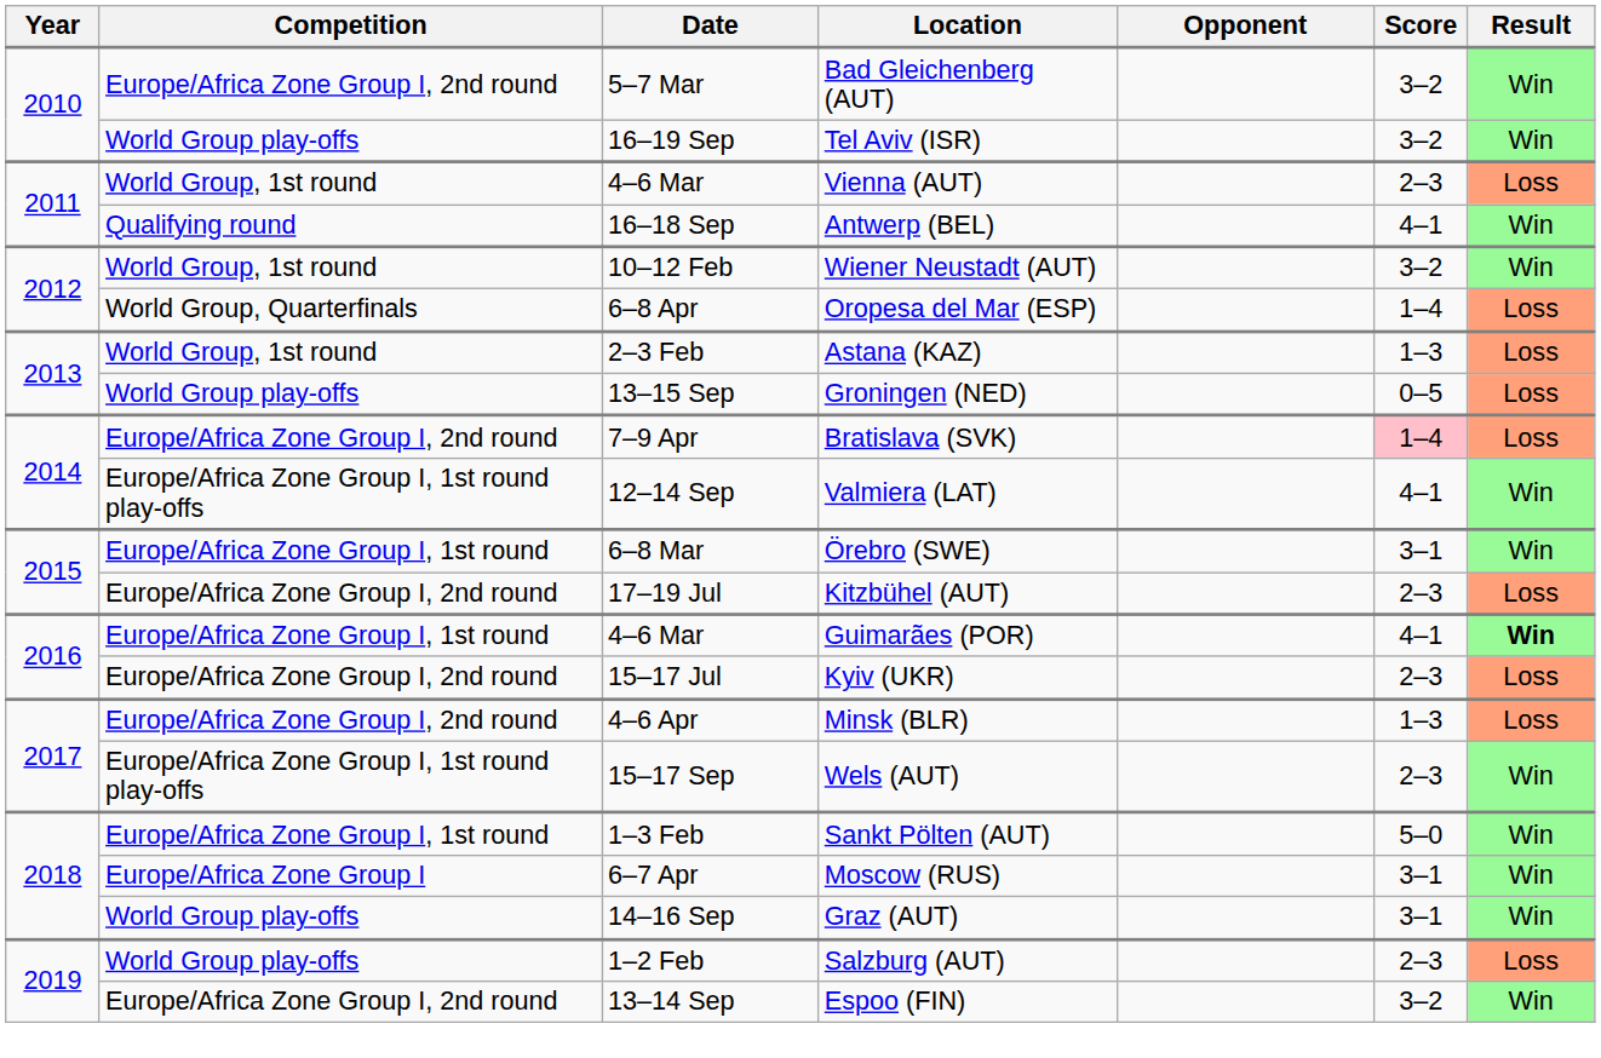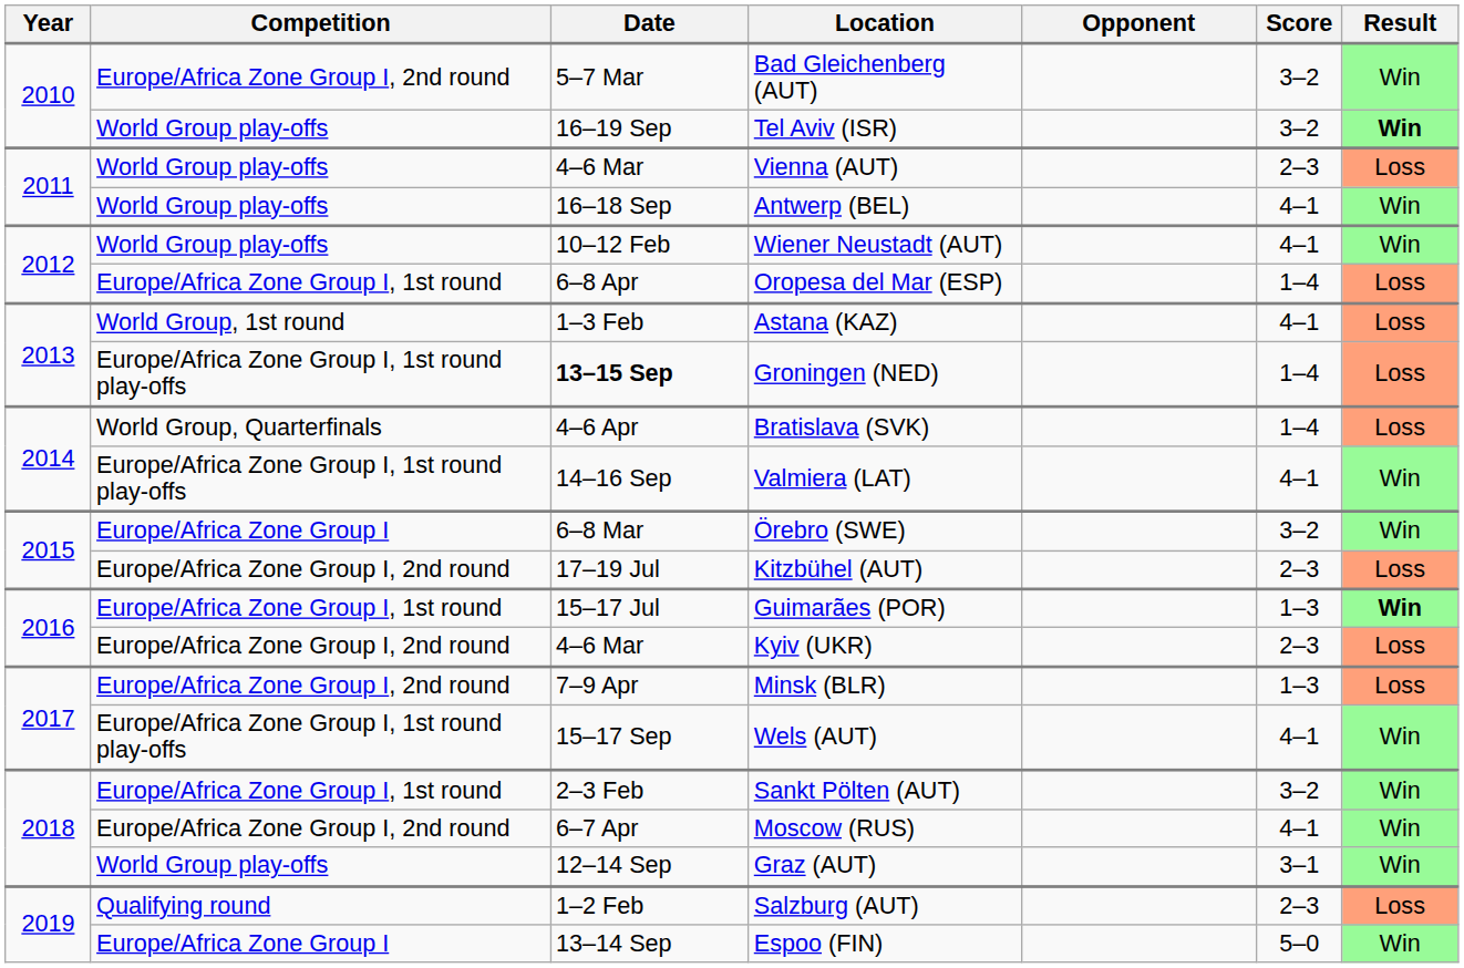 <table class="wikitable collapsible collapsed">
 <tr>
 <th width="50">Year</th>
 <th width="300">Competition</th>
 <th width="125">Date</th>
 <th width="175">Location</th>
 <th width="150">Opponent</th>
 <th width="50">Score</th>
 <th width="70">Result</th>
 </tr>
 <tr style="border-top:2px solid gray;">
 <td align="center" rowspan="2"><a href='#'>2010</a></td>
 <td><a href='#'>Europe/Africa Zone Group I</a>, 2nd round</td>
 <td>5–7 Mar</td>
 <td><a href='#'>Bad Gleichenberg</a> (AUT)</td>
 <td></td>
 <td align="center">3–2</td>
 <td align="center" bgcolor="#98FB98">Win</td>
 </tr>
 <tr>
 <td><a href='#'>World Group play-offs</a></td>
 <td>16–19 Sep</td>
 <td><a href='#'>Tel Aviv</a> (ISR)</td>
 <td></td>
 <td align="center">3–2</td>
-<td align="center" bgcolor="#98FB98">Win</td>
+<td align="center" bgcolor="#98FB98"><strong>Win</strong></td>
 </tr>
 <tr style="border-top:2px solid gray;">
 <td align="center" rowspan="2"><a href='#'>2011</a></td>
-<td><a href='#'>World Group</a>, 1st round</td>
+<td><a href='#'>World Group play-offs</a></td>
 <td>4–6 Mar</td>
 <td><a href='#'>Vienna</a> (AUT)</td>
 <td></td>
 <td align="center">2–3</td>
 <td align="center" bgcolor="#FFA07A">Loss</td>
 </tr>
 <tr>
-<td><a href='#'>Qualifying round</a></td>
+<td><a href='#'>World Group play-offs</a></td>
 <td>16–18 Sep</td>
 <td><a href='#'>Antwerp</a> (BEL)</td>
 <td></td>
 <td align="center">4–1</td>
 <td align="center" bgcolor="#98FB98">Win</td>
 </tr>
 <tr style="border-top:2px solid gray;">
 <td align="center" rowspan="2"><a href='#'>2012</a></td>
-<td><a href='#'>World Group</a>, 1st round</td>
+<td><a href='#'>World Group play-offs</a></td>
 <td>10–12 Feb</td>
 <td><a href='#'>Wiener Neustadt</a> (AUT)</td>
 <td></td>
-<td align="center">3–2</td>
+<td align="center">4–1</td>
 <td align="center" bgcolor="#98FB98">Win</td>
 </tr>
 <tr>
-<td>World Group, Quarterfinals</td>
+<td><a href='#'>Europe/Africa Zone Group I</a>, 1st round</td>
 <td>6–8 Apr</td>
 <td><a href='#'>Oropesa del Mar</a> (ESP)</td>
 <td></td>
 <td align="center">1–4</td>
 <td align="center" bgcolor="#FFA07A">Loss</td>
 </tr>
 <tr style="border-top:2px solid gray;">
 <td align="center" rowspan="2"><a href='#'>2013</a></td>
 <td><a href='#'>World Group</a>, 1st round</td>
-<td>2–3 Feb</td>
+<td>1–3 Feb</td>
 <td><a href='#'>Astana</a> (KAZ)</td>
 <td></td>
-<td align="center">1–3</td>
+<td align="center">4–1</td>
 <td align="center" bgcolor="#FFA07A">Loss</td>
 </tr>
 <tr>
-<td><a href='#'>World Group play-offs</a></td>
-<td>13–15 Sep</td>
+<td>Europe/Africa Zone Group I, 1st round play-offs</td>
+<td><strong>13–15 Sep</strong></td>
 <td><a href='#'>Groningen</a> (NED)</td>
 <td></td>
-<td align="center">0–5</td>
+<td align="center">1–4</td>
 <td align="center" bgcolor="#FFA07A">Loss</td>
 </tr>
 <tr style="border-top:2px solid gray;">
 <td align="center" rowspan="2"><a href='#'>2014</a></td>
-<td><a href='#'>Europe/Africa Zone Group I</a>, 2nd round</td>
-<td>7–9 Apr</td>
+<td>World Group, Quarterfinals</td>
+<td>4–6 Apr</td>
 <td><a href='#'>Bratislava</a> (SVK)</td>
 <td></td>
-<td align="center" style="background: pink;">1–4</td>
+<td align="center">1–4</td>
 <td align="center" bgcolor="#FFA07A">Loss</td>
 </tr>
 <tr>
 <td>Europe/Africa Zone Group I, 1st round play-offs</td>
-<td>12–14 Sep</td>
+<td>14–16 Sep</td>
 <td><a href='#'>Valmiera</a> (LAT)</td>
 <td></td>
 <td align="center">4–1</td>
 <td align="center" bgcolor="#98FB98">Win</td>
 </tr>
 <tr style="border-top:2px solid gray;">
 <td align="center" rowspan="2"><a href='#'>2015</a></td>
-<td><a href='#'>Europe/Africa Zone Group I</a>, 1st round</td>
+<td><a href='#'>Europe/Africa Zone Group I</a></td>
 <td>6–8 Mar</td>
 <td><a href='#'>Örebro</a> (SWE)</td>
 <td></td>
-<td align="center">3–1</td>
+<td align="center">3–2</td>
 <td align="center" bgcolor="#98FB98">Win</td>
 </tr>
 <tr>
 <td>Europe/Africa Zone Group I, 2nd round</td>
 <td>17–19 Jul</td>
 <td><a href='#'>Kitzbühel</a> (AUT)</td>
 <td></td>
 <td align="center">2–3</td>
 <td align="center" bgcolor="#FFA07A">Loss</td>
 </tr>
 <tr style="border-top:2px solid gray;">
 <td align="center" rowspan="2"><a href='#'>2016</a></td>
 <td><a href='#'>Europe/Africa Zone Group I</a>, 1st round</td>
-<td>4–6 Mar</td>
+<td>15–17 Jul</td>
 <td><a href='#'>Guimarães</a> (POR)</td>
 <td></td>
-<td align="center">4–1</td>
+<td align="center">1–3</td>
 <td align="center" bgcolor="#98FB98"><strong>Win</strong></td>
 </tr>
 <tr>
 <td>Europe/Africa Zone Group I, 2nd round</td>
-<td>15–17 Jul</td>
+<td>4–6 Mar</td>
 <td><a href='#'>Kyiv</a> (UKR)</td>
 <td></td>
 <td align="center">2–3</td>
 <td align="center" bgcolor="#FFA07A">Loss</td>
 </tr>
 <tr style="border-top:2px solid gray;">
 <td align="center" rowspan="2"><a href='#'>2017</a></td>
 <td><a href='#'>Europe/Africa Zone Group I</a>, 2nd round</td>
-<td>4–6 Apr</td>
+<td>7–9 Apr</td>
 <td><a href='#'>Minsk</a> (BLR)</td>
 <td></td>
 <td align="center">1–3</td>
 <td align="center" bgcolor="#FFA07A">Loss</td>
 </tr>
 <tr>
 <td>Europe/Africa Zone Group I, 1st round play-offs</td>
 <td>15–17 Sep</td>
 <td><a href='#'>Wels</a> (AUT)</td>
 <td></td>
-<td align="center">2–3</td>
+<td align="center">4–1</td>
 <td align="center" bgcolor="#98FB98">Win</td>
 </tr>
 <tr style="border-top:2px solid gray;">
 <td align="center" rowspan="3"><a href='#'>2018</a></td>
 <td><a href='#'>Europe/Africa Zone Group I</a>, 1st round</td>
-<td>1–3 Feb</td>
+<td>2–3 Feb</td>
 <td><a href='#'>Sankt Pölten</a> (AUT)</td>
 <td></td>
-<td align="center">5–0</td>
+<td align="center">3–2</td>
 <td align="center" bgcolor="#98FB98">Win</td>
 </tr>
 <tr>
-<td><a href='#'>Europe/Africa Zone Group I</a></td>
+<td>Europe/Africa Zone Group I, 2nd round</td>
 <td>6–7 Apr</td>
 <td><a href='#'>Moscow</a> (RUS)</td>
 <td></td>
-<td align="center">3–1</td>
+<td align="center">4–1</td>
 <td align="center" bgcolor="#98FB98">Win</td>
 </tr>
 <tr>
 <td><a href='#'>World Group play-offs</a></td>
-<td>14–16 Sep</td>
+<td>12–14 Sep</td>
 <td><a href='#'>Graz</a> (AUT)</td>
 <td></td>
 <td align="center">3–1</td>
 <td align="center" bgcolor="#98FB98">Win</td>
 </tr>
 <tr style="border-top:2px solid gray;">
 <td align="center" rowspan="2"><a href='#'>2019</a></td>
-<td><a href='#'>World Group play-offs</a></td>
+<td><a href='#'>Qualifying round</a></td>
 <td>1–2 Feb</td>
 <td><a href='#'>Salzburg</a> (AUT)</td>
 <td></td>
 <td align="center">2–3</td>
 <td align="center" bgcolor="#FFA07A">Loss</td>
 </tr>
 <tr>
-<td>Europe/Africa Zone Group I, 2nd round</td>
+<td><a href='#'>Europe/Africa Zone Group I</a></td>
 <td>13–14 Sep</td>
 <td><a href='#'>Espoo</a> (FIN)</td>
 <td></td>
-<td align="center">3–2</td>
+<td align="center">5–0</td>
 <td align="center" bgcolor="#98FB98">Win</td>
 </tr>
 </table>
